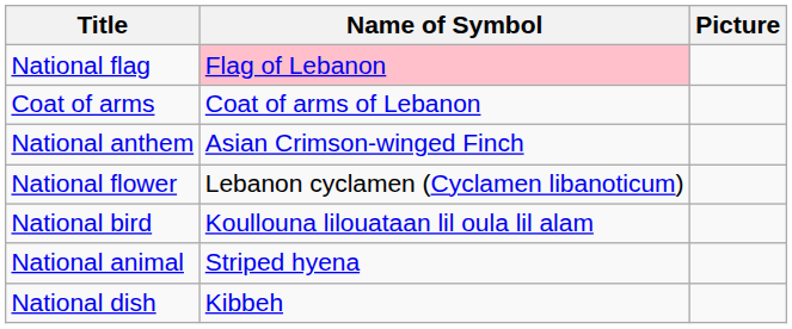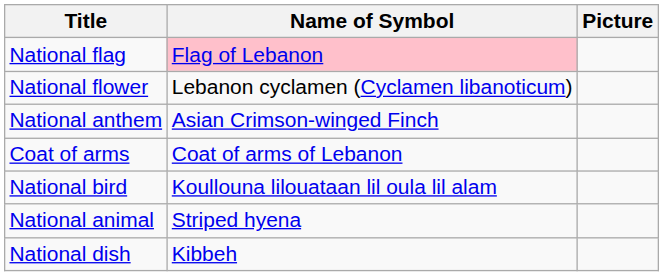 <table class="wikitable">
 <tr>
 <th>Title</th>
 <th>Name of Symbol</th>
 <th>Picture</th>
 </tr>
 <tr>
 <td><a href='#'>National flag</a></td>
 <td style="background: pink;"><a href='#'>Flag of Lebanon</a></td>
 <td></td>
 </tr>
 <tr>
-<td><a href='#'>Coat of arms</a></td>
-<td><a href='#'>Coat of arms of Lebanon</a></td>
+<td><a href='#'>National flower</a></td>
+<td>Lebanon cyclamen (<a href='#'>Cyclamen libanoticum</a>)</td>
 <td></td>
 </tr>
 <tr>
 <td><a href='#'>National anthem</a></td>
 <td><a href='#'>Asian Crimson-winged Finch</a></td>
 <td></td>
 </tr>
 <tr>
-<td><a href='#'>National flower</a></td>
-<td>Lebanon cyclamen (<a href='#'>Cyclamen libanoticum</a>)</td>
+<td><a href='#'>Coat of arms</a></td>
+<td><a href='#'>Coat of arms of Lebanon</a></td>
 <td></td>
 </tr>
 <tr>
 <td><a href='#'>National bird</a></td>
 <td><a href='#'>Koullouna lilouataan lil oula lil alam</a></td>
 <td></td>
 </tr>
 <tr>
 <td><a href='#'>National animal</a></td>
 <td><a href='#'>Striped hyena</a></td>
 <td></td>
 </tr>
 <tr>
 <td><a href='#'>National dish</a></td>
 <td><a href='#'>Kibbeh</a></td>
 <td></td>
 </tr>
 </table>
